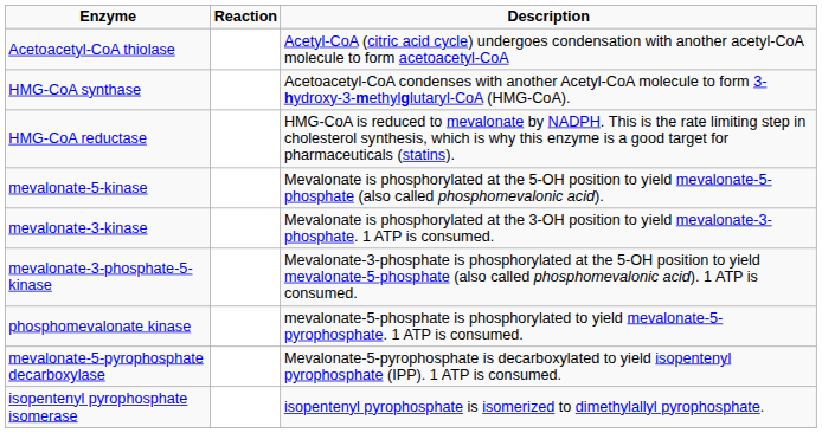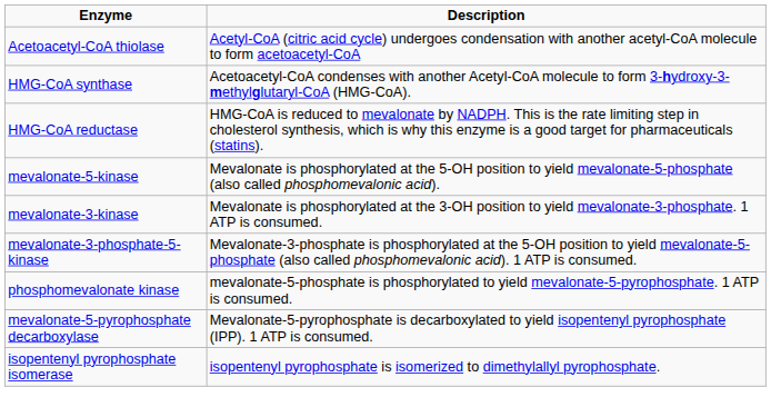 <table class="wikitable">
 <tr align="center">
 <td><strong>Enzyme</strong></td>
-<td><strong>Reaction</strong></td>
 <td><strong>Description</strong></td>
 </tr>
 <tr>
 <td><a href='#'>Acetoacetyl-CoA thiolase</a></td>
-<td style="background: light-dark(white,black)"></td>
 <td><a href='#'>Acetyl-CoA</a> (<a href='#'>citric acid cycle</a>) undergoes condensation with another acetyl-CoA molecule to form <a href='#'>acetoacetyl-CoA</a></td>
 </tr>
 <tr>
 <td><a href='#'>HMG-CoA synthase</a></td>
-<td style="background: light-dark(white,black)"></td>
 <td>Acetoacetyl-CoA condenses with another Acetyl-CoA molecule to form <a href='#'>3-<strong>h</strong>ydroxy-3-<strong>m</strong>ethyl<strong>g</strong>lutaryl-CoA</a> (HMG-CoA).</td>
 </tr>
 <tr>
 <td><a href='#'>HMG-CoA reductase</a></td>
-<td style="background: light-dark(white,black)"></td>
 <td>HMG-CoA is reduced to <a href='#'>mevalonate</a> by <a href='#'>NADPH</a>. This is the rate limiting step in cholesterol synthesis, which is why this enzyme is a good target for pharmaceuticals (<a href='#'>statins</a>).</td>
 </tr>
 <tr>
 <td><a href='#'>mevalonate-5-kinase</a></td>
-<td style="background: light-dark(white,black)"></td>
 <td>Mevalonate is phosphorylated at the 5-OH position to yield <a href='#'>mevalonate-5-phosphate</a> (also called <em>phosphomevalonic acid</em>).</td>
 </tr>
 <tr>
 <td><a href='#'>mevalonate-3-kinase</a></td>
-<td style="background: light-dark(white,black)"></td>
 <td>Mevalonate is phosphorylated at the 3-OH position to yield <a href='#'>mevalonate-3-phosphate</a>. 1 ATP is consumed.</td>
 </tr>
 <tr>
 <td><a href='#'>mevalonate-3-phosphate-5-kinase</a></td>
-<td style="background: light-dark(white,black)"></td>
 <td>Mevalonate-3-phosphate is phosphorylated at the 5-OH position to yield <a href='#'>mevalonate-5-phosphate</a> (also called <em>phosphomevalonic acid</em>). 1 ATP is consumed.</td>
 </tr>
 <tr>
 <td><a href='#'>phosphomevalonate kinase</a></td>
-<td style="background: light-dark(white,black)"></td>
 <td>mevalonate-5-phosphate is phosphorylated to yield <a href='#'>mevalonate-5-pyrophosphate</a>. 1 ATP is consumed.</td>
 </tr>
 <tr>
 <td><a href='#'>mevalonate-5-pyrophosphate decarboxylase</a></td>
-<td style="background: light-dark(white,black)"></td>
 <td>Mevalonate-5-pyrophosphate is decarboxylated to yield <a href='#'>isopentenyl pyrophosphate</a> (IPP). 1 ATP is consumed.</td>
 </tr>
 <tr>
 <td><a href='#'>isopentenyl pyrophosphate isomerase</a></td>
-<td style="background: light-dark(white,black)"></td>
 <td><a href='#'>isopentenyl pyrophosphate</a> is <a href='#'>isomerized</a> to <a href='#'>dimethylallyl pyrophosphate</a>.</td>
 </tr>
 </table>
